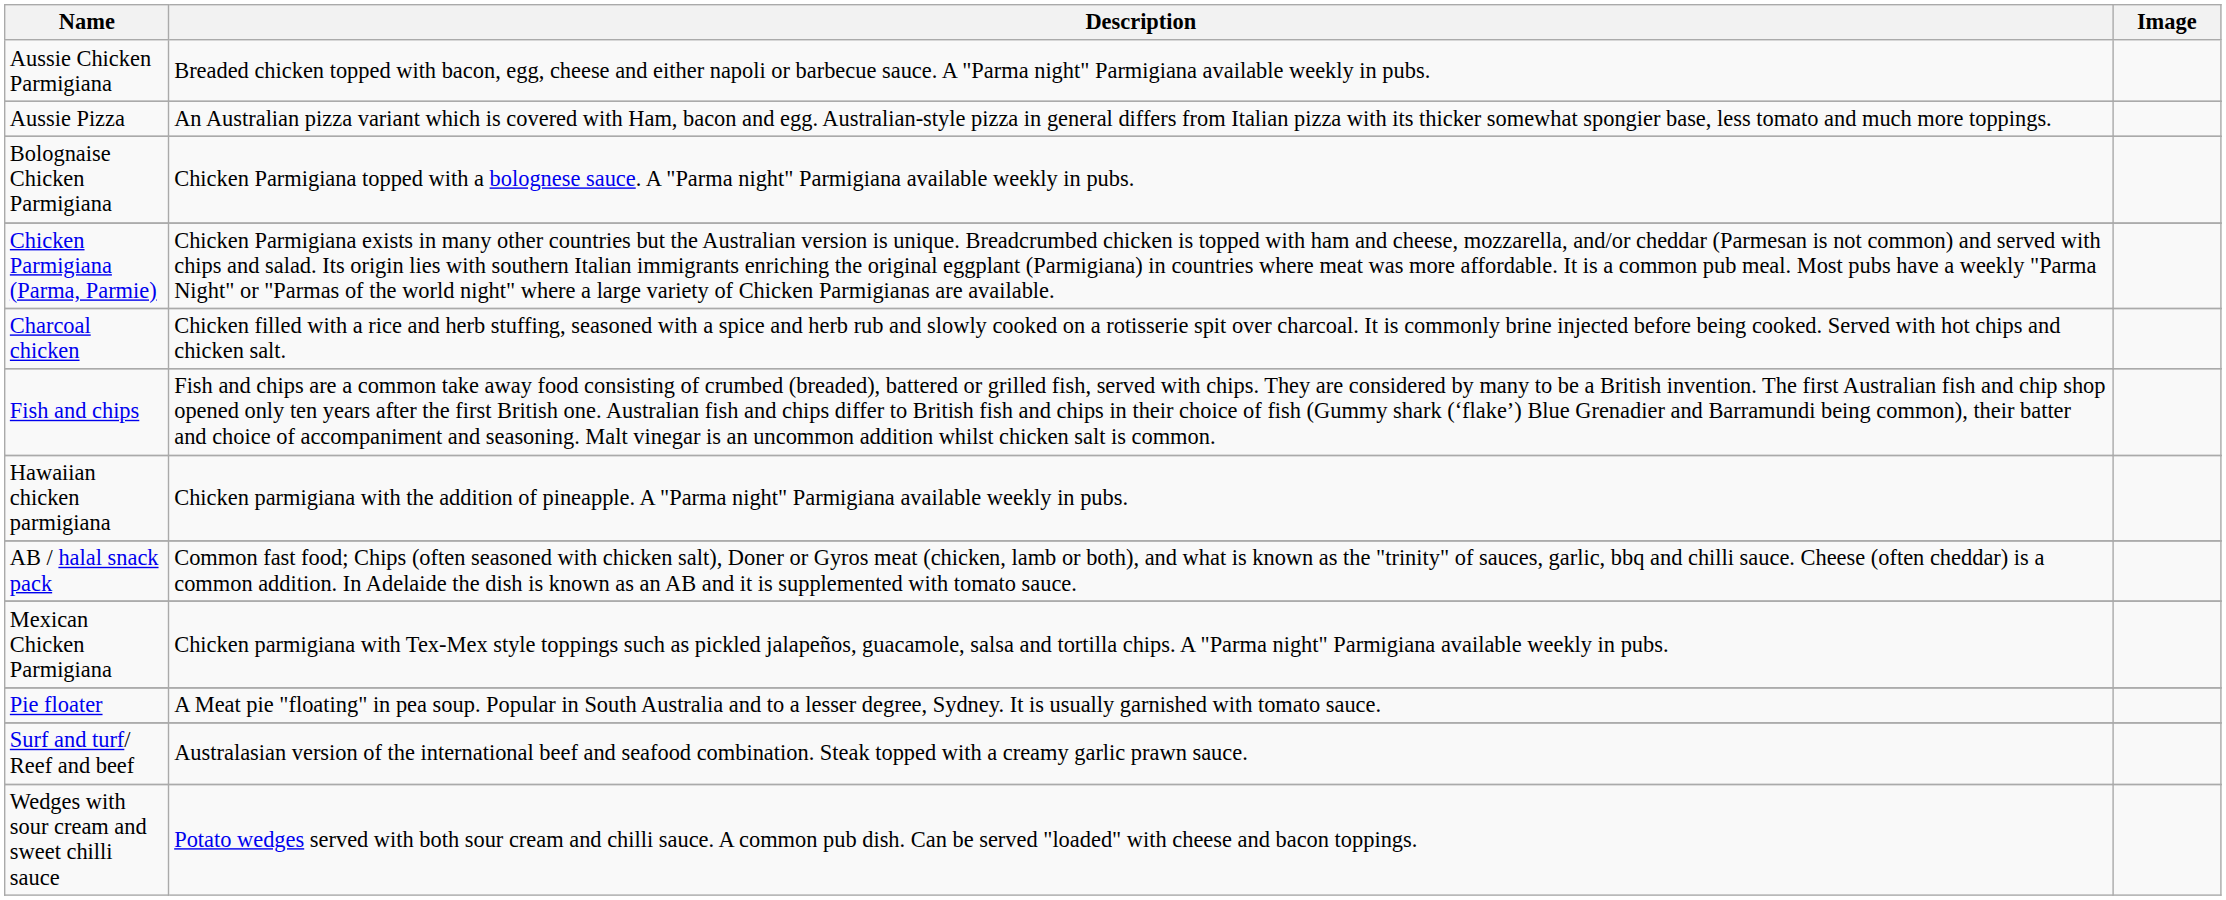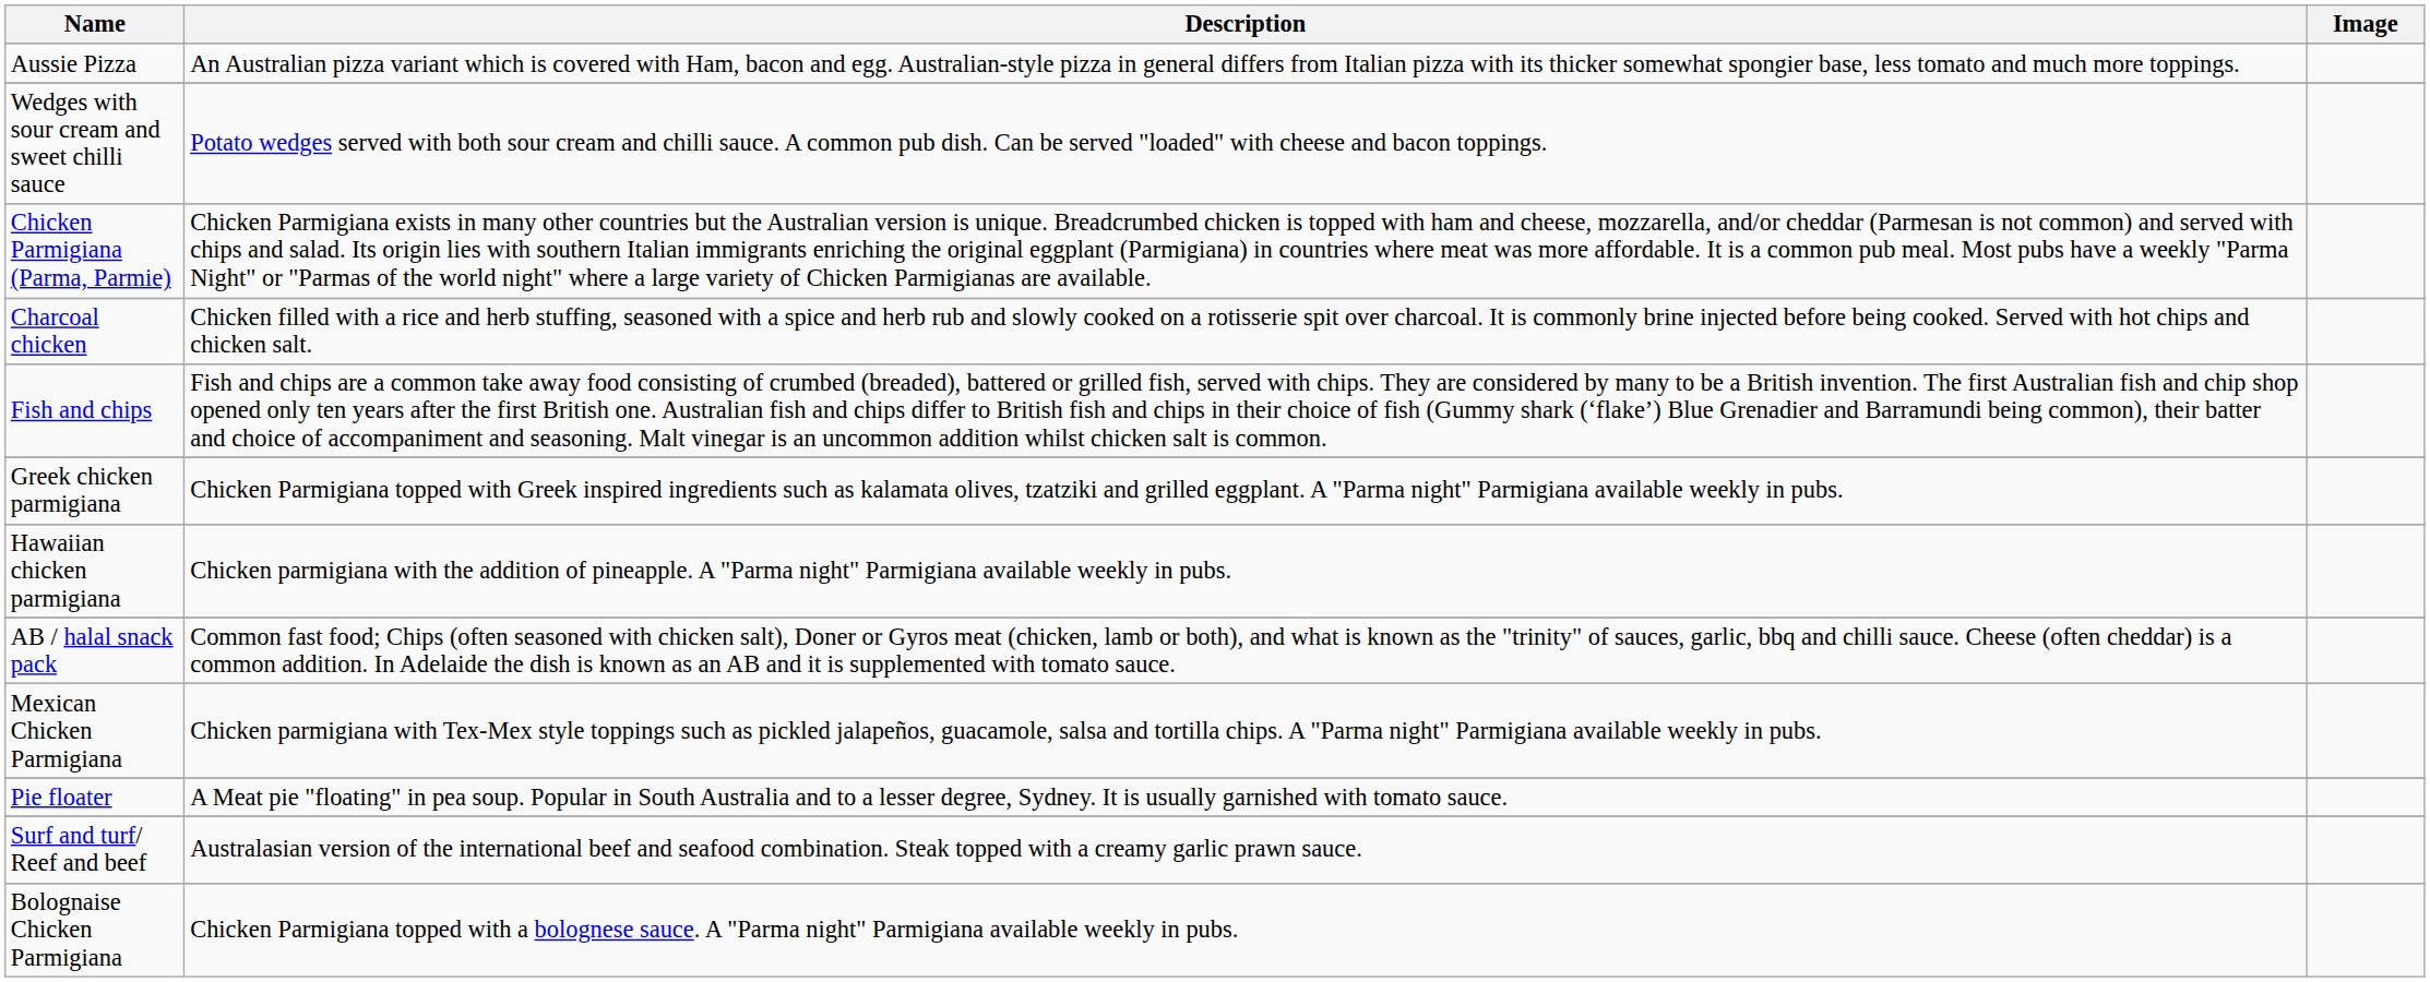 <table class="wikitable sortable" style="width:100%;">
 <tr>
 <th style="width:110px;">Name</th>
 <th>Description</th>
 <th class="unsortable" style="width:70px;">Image</th>
-</tr>
-<tr>
-<td>Aussie Chicken Parmigiana</td>
-<td>Breaded chicken topped with bacon, egg, cheese and either napoli or barbecue sauce. A "Parma night" Parmigiana available weekly in pubs.</td>
-<td></td>
 </tr>
 <tr>
 </tr>
 <tr>
 <td>Aussie Pizza</td>
 <td>An Australian pizza variant which is covered with Ham, bacon and egg. Australian-style pizza in general differs from Italian pizza with its thicker somewhat spongier base, less tomato and much more toppings.</td>
 <td></td>
 </tr>
 <tr>
 </tr>
 <tr>
-<td>Bolognaise Chicken Parmigiana</td>
-<td>Chicken Parmigiana topped with a <a href='#'>bolognese sauce</a>. A "Parma night" Parmigiana available weekly in pubs.</td>
+<td>Wedges with sour cream and sweet chilli sauce</td>
+<td><a href='#'>Potato wedges</a> served with both sour cream and chilli sauce. A common pub dish. Can be served "loaded" with cheese and bacon toppings.</td>
 <td></td>
 </tr>
 <tr>
 </tr>
 <tr>
 <td><a href='#'>Chicken Parmigiana (Parma, Parmie)</a></td>
 <td>Chicken Parmigiana exists in many other countries but the Australian version is unique. Breadcrumbed chicken is topped with ham and cheese, mozzarella, and/or cheddar (Parmesan is not common) and served with chips and salad. Its origin lies with southern Italian immigrants enriching the original eggplant (Parmigiana) in countries where meat was more affordable. It is a common pub meal. Most pubs have a weekly "Parma Night" or "Parmas of the world night" where a large variety of Chicken Parmigianas are available.</td>
 <td></td>
 </tr>
 <tr>
 </tr>
 <tr>
 <td><a href='#'>Charcoal chicken</a></td>
 <td>Chicken filled with a rice and herb stuffing, seasoned with a spice and herb rub and slowly cooked on a rotisserie spit over charcoal. It is commonly brine injected before being cooked. Served with hot chips and chicken salt.</td>
 <td></td>
 </tr>
 <tr>
 </tr>
 <tr>
 <td><a href='#'>Fish and chips</a></td>
 <td>Fish and chips are a common take away food consisting of crumbed (breaded), battered or grilled fish, served with chips. They are considered by many to be a British invention. The first Australian fish and chip shop opened only ten years after the first British one. Australian fish and chips differ to British fish and chips in their choice of fish (Gummy shark (‘flake’) Blue Grenadier and Barramundi being common), their batter and choice of accompaniment and seasoning. Malt vinegar is an uncommon addition whilst chicken salt is common.</td>
 <td></td>
 </tr>
 <tr>
+</tr>
+<tr>
+<td>Greek chicken parmigiana</td>
+<td>Chicken Parmigiana topped with Greek inspired ingredients such as kalamata olives, tzatziki and grilled eggplant. A "Parma night" Parmigiana available weekly in pubs.</td>
+<td></td>
 </tr>
 <tr>
 </tr>
 <tr>
 <td>Hawaiian chicken parmigiana</td>
 <td>Chicken parmigiana with the addition of pineapple. A "Parma night" Parmigiana available weekly in pubs.</td>
 <td></td>
 </tr>
 <tr>
 </tr>
 <tr>
 <td>AB / <a href='#'>halal snack pack</a></td>
 <td>Common fast food; Chips (often seasoned with chicken salt), Doner or Gyros meat (chicken, lamb or both), and what is known as the "trinity" of sauces, garlic, bbq and chilli sauce. Cheese (often cheddar) is a common addition. In Adelaide the dish is known as an AB and it is supplemented with tomato sauce.</td>
 <td></td>
 </tr>
 <tr>
 </tr>
 <tr>
 <td>Mexican Chicken Parmigiana</td>
 <td>Chicken parmigiana with Tex-Mex style toppings such as pickled jalapeños, guacamole, salsa and tortilla chips. A "Parma night" Parmigiana available weekly in pubs.</td>
 <td></td>
 </tr>
 <tr>
 </tr>
 <tr>
 <td><a href='#'>Pie floater</a></td>
 <td>A Meat pie "floating" in pea soup. Popular in South Australia and to a lesser degree, Sydney. It is usually garnished with tomato sauce.</td>
 <td></td>
 </tr>
 <tr>
 </tr>
 <tr>
 <td><a href='#'>Surf and turf</a>/ Reef and beef</td>
 <td>Australasian version of the international beef and seafood combination. Steak topped with a creamy garlic prawn sauce.</td>
 <td></td>
 </tr>
 <tr>
 </tr>
 <tr>
-<td>Wedges with sour cream and sweet chilli sauce</td>
-<td><a href='#'>Potato wedges</a> served with both sour cream and chilli sauce. A common pub dish. Can be served "loaded" with cheese and bacon toppings.</td>
+<td>Bolognaise Chicken Parmigiana</td>
+<td>Chicken Parmigiana topped with a <a href='#'>bolognese sauce</a>. A "Parma night" Parmigiana available weekly in pubs.</td>
 <td></td>
 </tr>
 </table>
